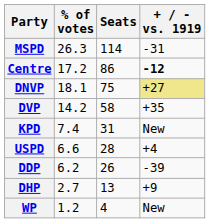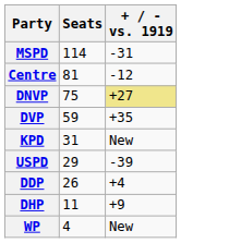 <table class="wikitable floatleft">
 <tr>
 <th>Party</th>
-<th>% of<br>votes</th>
 <th>Seats</th>
 <th>+ / -<br>vs. 1919</th>
 </tr>
 <tr>
 <th><a href='#'>MSPD</a></th>
-<td>26.3</td>
 <td>114</td>
 <td>-31</td>
 </tr>
 <tr>
 <th><a href='#'>Centre</a></th>
-<td>17.2</td>
-<td>86</td>
-<td><strong>-12</strong></td>
+<td>81</td>
+<td>-12</td>
 </tr>
 <tr>
 <th><a href='#'>DNVP</a></th>
-<td>18.1</td>
 <td>75</td>
 <td style="background: khaki;">+27</td>
 </tr>
 <tr>
 <th><a href='#'>DVP</a></th>
-<td>14.2</td>
-<td>58</td>
+<td>59</td>
 <td>+35</td>
 </tr>
 <tr>
 <th><a href='#'>KPD</a></th>
-<td>7.4</td>
 <td>31</td>
 <td>New</td>
 </tr>
 <tr>
 <th><a href='#'>USPD</a></th>
-<td>6.6</td>
-<td>28</td>
+<td>29</td>
+<td>-39</td>
+</tr>
+<tr>
+<th><a href='#'>DDP</a></th>
+<td>26</td>
 <td>+4</td>
 </tr>
 <tr>
-<th><a href='#'>DDP</a></th>
-<td>6.2</td>
-<td>26</td>
-<td>-39</td>
-</tr>
-<tr>
 <th><a href='#'>DHP</a></th>
-<td>2.7</td>
-<td>13</td>
+<td>11</td>
 <td>+9</td>
 </tr>
 <tr>
 <th><a href='#'>WP</a></th>
-<td>1.2</td>
 <td>4</td>
 <td>New</td>
 </tr>
 </table>
